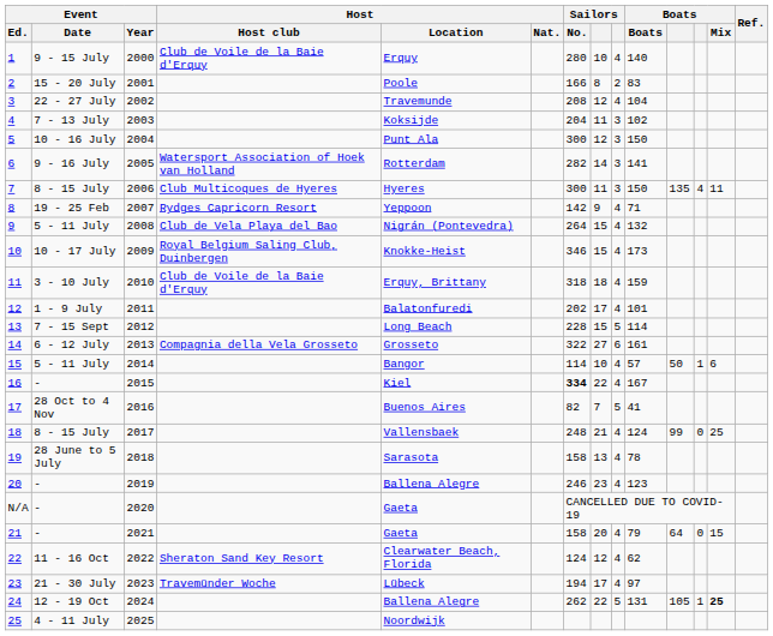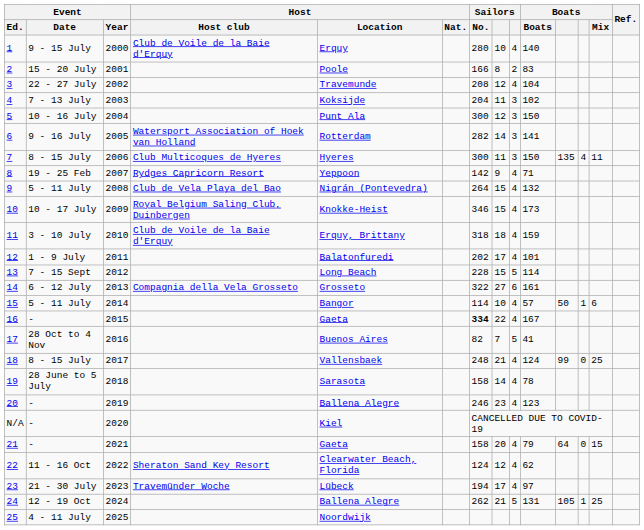 <table class="wikitable sortable">
 <tr>
 <th colspan=3>Event</th>
 <th colspan=3>Host</th>
 <th colspan=3>Sailors</th>
 <th colspan=4>Boats</th>
 <th rowspan=2>Ref.</th>
 </tr>
 <tr>
 <th>Ed.</th>
 <th>Date</th>
 <th>Year</th>
 <th>Host club</th>
 <th>Location</th>
 <th>Nat.</th>
 <th>No.</th>
 <th></th>
 <th></th>
 <th>Boats</th>
 <th></th>
 <th></th>
 <th>Mix</th>
 </tr>
 <tr>
 <td><a href='#'>1</a></td>
 <td>9 - 15 July</td>
 <td>2000</td>
 <td><a href='#'>Club de Voile de la Baie d'Erquy</a></td>
 <td><a href='#'>Erquy</a></td>
 <td></td>
 <td>280</td>
 <td>10</td>
 <td>4</td>
 <td>140</td>
 <td></td>
 <td></td>
 <td></td>
 <td></td>
 </tr>
 <tr>
 <td><a href='#'>2</a></td>
 <td>15 - 20 July</td>
 <td>2001</td>
 <td></td>
 <td><a href='#'>Poole</a></td>
 <td></td>
 <td>166</td>
 <td>8</td>
 <td>2</td>
 <td>83</td>
 <td></td>
 <td></td>
 <td></td>
 <td></td>
 </tr>
 <tr>
 <td><a href='#'>3</a></td>
 <td>22 - 27 July</td>
 <td>2002</td>
 <td></td>
 <td><a href='#'>Travemunde</a></td>
 <td></td>
 <td>208</td>
 <td>12</td>
 <td>4</td>
 <td>104</td>
 <td></td>
 <td></td>
 <td></td>
 <td></td>
 </tr>
 <tr>
 <td><a href='#'>4</a></td>
 <td>7 - 13 July</td>
 <td>2003</td>
 <td></td>
 <td><a href='#'>Koksijde</a></td>
 <td></td>
 <td>204</td>
 <td>11</td>
 <td>3</td>
 <td>102</td>
 <td></td>
 <td></td>
 <td></td>
 <td></td>
 </tr>
 <tr>
 <td><a href='#'>5</a></td>
 <td>10 - 16 July</td>
 <td>2004</td>
 <td></td>
 <td><a href='#'>Punt Ala</a></td>
 <td></td>
 <td>300</td>
 <td>12</td>
 <td>3</td>
 <td>150</td>
 <td></td>
 <td></td>
 <td></td>
 <td></td>
 </tr>
 <tr>
 <td><a href='#'>6</a></td>
 <td>9 - 16 July</td>
 <td>2005</td>
 <td><a href='#'>Watersport Association of Hoek van Holland</a></td>
 <td><a href='#'>Rotterdam</a></td>
 <td></td>
 <td>282</td>
 <td>14</td>
 <td>3</td>
 <td>141</td>
 <td></td>
 <td></td>
 <td></td>
 <td></td>
 </tr>
 <tr>
 <td><a href='#'>7</a></td>
 <td>8 - 15 July</td>
 <td>2006</td>
 <td><a href='#'>Club Multicoques de Hyeres</a></td>
 <td><a href='#'>Hyeres</a></td>
 <td></td>
 <td>300</td>
 <td>11</td>
 <td>3</td>
 <td>150</td>
 <td>135</td>
 <td>4</td>
 <td>11</td>
 <td></td>
 </tr>
 <tr>
 <td><a href='#'>8</a></td>
 <td>19 - 25 Feb</td>
 <td>2007</td>
 <td><a href='#'>Rydges Capricorn Resort</a></td>
 <td><a href='#'>Yeppoon</a></td>
 <td></td>
 <td>142</td>
 <td>9</td>
 <td>4</td>
 <td>71</td>
 <td></td>
 <td></td>
 <td></td>
 <td></td>
 </tr>
 <tr>
 <td><a href='#'>9</a></td>
 <td>5 - 11 July</td>
 <td>2008</td>
 <td><a href='#'>Club de Vela Playa del Bao</a></td>
 <td><a href='#'>Nigrán (Pontevedra)</a></td>
 <td></td>
 <td>264</td>
 <td>15</td>
 <td>4</td>
 <td>132</td>
 <td></td>
 <td></td>
 <td></td>
 <td></td>
 </tr>
 <tr>
 <td><a href='#'>10</a></td>
 <td>10 - 17 July</td>
 <td>2009</td>
 <td><a href='#'>Royal Belgium Saling Club, Duinbergen</a></td>
 <td><a href='#'>Knokke-Heist</a></td>
 <td></td>
 <td>346</td>
 <td>15</td>
 <td>4</td>
 <td>173</td>
 <td></td>
 <td></td>
 <td></td>
 <td></td>
 </tr>
 <tr>
 <td><a href='#'>11</a></td>
 <td>3 - 10 July</td>
 <td>2010</td>
 <td><a href='#'>Club de Voile de la Baie d'Erquy</a></td>
 <td><a href='#'>Erquy, Brittany</a></td>
 <td></td>
 <td>318</td>
 <td>18</td>
 <td>4</td>
 <td>159</td>
 <td></td>
 <td></td>
 <td></td>
 <td></td>
 </tr>
 <tr>
 <td><a href='#'>12</a></td>
 <td>1 - 9 July</td>
 <td>2011</td>
 <td></td>
 <td><a href='#'>Balatonfuredi</a></td>
 <td></td>
 <td>202</td>
 <td>17</td>
 <td>4</td>
 <td>101</td>
 <td></td>
 <td></td>
 <td></td>
 <td></td>
 </tr>
 <tr>
 <td><a href='#'>13</a></td>
 <td>7 - 15 Sept</td>
 <td>2012</td>
 <td></td>
 <td><a href='#'>Long Beach</a></td>
 <td></td>
 <td>228</td>
 <td>15</td>
 <td>5</td>
 <td>114</td>
 <td></td>
 <td></td>
 <td></td>
 <td></td>
 </tr>
 <tr>
 <td><a href='#'>14</a></td>
 <td>6 - 12 July</td>
 <td>2013</td>
 <td><a href='#'>Compagnia della Vela Grosseto</a></td>
 <td><a href='#'>Grosseto</a></td>
 <td></td>
 <td>322</td>
 <td>27</td>
 <td>6</td>
 <td>161</td>
 <td></td>
 <td></td>
 <td></td>
 <td></td>
 </tr>
 <tr>
 <td><a href='#'>15</a></td>
 <td>5 - 11 July</td>
 <td>2014</td>
 <td></td>
 <td><a href='#'>Bangor</a></td>
 <td></td>
 <td>114</td>
 <td>10</td>
 <td>4</td>
 <td>57</td>
 <td>50</td>
 <td>1</td>
 <td>6</td>
 <td></td>
 </tr>
 <tr>
 <td><a href='#'>16</a></td>
 <td>-</td>
 <td>2015</td>
 <td></td>
-<td><a href='#'>Kiel</a></td>
+<td><a href='#'>Gaeta</a></td>
 <td></td>
 <td><strong>334</strong></td>
 <td>22</td>
 <td>4</td>
 <td>167</td>
 <td></td>
 <td></td>
 <td></td>
 <td></td>
 </tr>
 <tr>
 <td><a href='#'>17</a></td>
 <td>28 Oct to 4 Nov</td>
 <td>2016</td>
 <td></td>
 <td><a href='#'>Buenos Aires</a></td>
 <td></td>
 <td>82</td>
 <td>7</td>
 <td>5</td>
 <td>41</td>
 <td></td>
 <td></td>
 <td></td>
 <td></td>
 </tr>
 <tr>
 <td><a href='#'>18</a></td>
 <td>8 - 15 July</td>
 <td>2017</td>
 <td></td>
 <td><a href='#'>Vallensbaek</a></td>
 <td></td>
 <td>248</td>
 <td>21</td>
 <td>4</td>
 <td>124</td>
 <td>99</td>
 <td>0</td>
 <td>25</td>
 <td></td>
 </tr>
 <tr>
 <td><a href='#'>19</a></td>
 <td>28 June to 5 July</td>
 <td>2018</td>
 <td></td>
 <td><a href='#'>Sarasota</a></td>
 <td></td>
 <td>158</td>
-<td>13</td>
+<td>14</td>
 <td>4</td>
 <td>78</td>
 <td></td>
 <td></td>
 <td></td>
 <td></td>
 </tr>
 <tr>
 <td><a href='#'>20</a></td>
 <td>-</td>
 <td>2019</td>
 <td></td>
 <td><a href='#'>Ballena Alegre</a></td>
 <td></td>
 <td>246</td>
 <td>23</td>
 <td>4</td>
 <td>123</td>
 <td></td>
 <td></td>
 <td></td>
 <td></td>
 </tr>
 <tr>
 <td>N/A</td>
 <td>-</td>
 <td>2020</td>
 <td></td>
-<td><a href='#'>Gaeta</a></td>
+<td><a href='#'>Kiel</a></td>
 <td></td>
 <td colspan=7>CANCELLED DUE TO COVID-19</td>
 <td></td>
 </tr>
 <tr>
 <td><a href='#'>21</a></td>
 <td>-</td>
 <td>2021</td>
 <td></td>
 <td><a href='#'>Gaeta</a></td>
 <td></td>
 <td>158</td>
 <td>20</td>
 <td>4</td>
 <td>79</td>
 <td>64</td>
 <td>0</td>
 <td>15</td>
 <td></td>
 </tr>
 <tr>
 <td><a href='#'>22</a></td>
 <td>11 - 16 Oct</td>
 <td>2022</td>
 <td><a href='#'>Sheraton Sand Key Resort</a></td>
 <td><a href='#'>Clearwater Beach, Florida</a></td>
 <td></td>
 <td>124</td>
 <td>12</td>
 <td>4</td>
 <td>62</td>
 <td></td>
 <td></td>
 <td></td>
 <td></td>
 </tr>
 <tr>
 <td><a href='#'>23</a></td>
 <td>21 - 30 July</td>
 <td>2023</td>
 <td><a href='#'>Travemünder Woche</a></td>
 <td><a href='#'>Lübeck</a></td>
 <td></td>
 <td>194</td>
 <td>17</td>
 <td>4</td>
 <td>97</td>
 <td></td>
 <td></td>
 <td></td>
 <td></td>
 </tr>
 <tr>
 <td><a href='#'>24</a></td>
 <td>12 - 19 Oct</td>
 <td>2024</td>
 <td></td>
 <td><a href='#'>Ballena Alegre</a></td>
 <td></td>
 <td>262</td>
-<td>22</td>
+<td>21</td>
 <td>5</td>
 <td>131</td>
 <td>105</td>
 <td>1</td>
-<td><strong>25</strong></td>
+<td>25</td>
 <td></td>
 </tr>
 <tr>
 <td><a href='#'>25</a></td>
 <td>4 - 11 July</td>
 <td>2025</td>
 <td><br></td>
 <td><a href='#'>Noordwijk</a></td>
 <td></td>
 <td></td>
 <td></td>
 <td></td>
 <td></td>
 <td></td>
 <td></td>
 <td></td>
 <td></td>
 </tr>
 </table>
